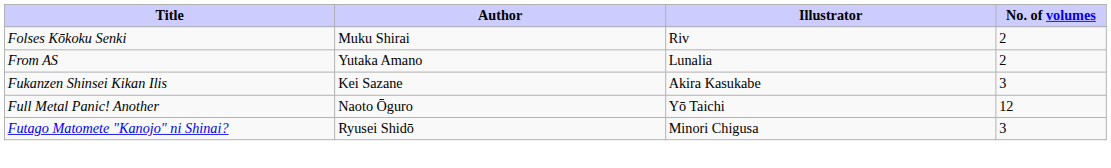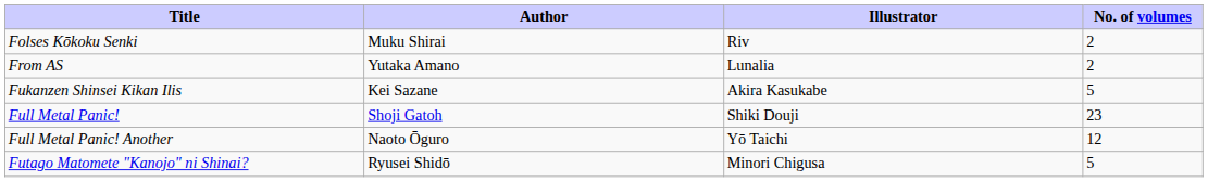 <table class="wikitable" style="width: 98%;">
 <tr>
 <th width=30% style="background:#ccf;">Title</th>
 <th width=30% style="background:#ccf;">Author</th>
 <th width=30% style="background:#ccf;">Illustrator</th>
 <th width=10% style="background:#ccf;">No. of <a href='#'>volumes</a></th>
 </tr>
 <tr>
 <td><em>Folses Kōkoku Senki</em></td>
 <td>Muku Shirai</td>
 <td>Riv</td>
 <td>2</td>
 </tr>
 <tr>
 <td><em>From AS</em></td>
 <td>Yutaka Amano</td>
 <td>Lunalia</td>
 <td>2</td>
 </tr>
 <tr>
 <td><em>Fukanzen Shinsei Kikan Ilis</em></td>
 <td>Kei Sazane</td>
 <td>Akira Kasukabe</td>
-<td>3</td>
+<td>5</td>
+</tr>
+<tr>
+<td><em><a href='#'>Full Metal Panic!</a></em></td>
+<td><a href='#'>Shoji Gatoh</a></td>
+<td>Shiki Douji</td>
+<td>23</td>
 </tr>
 <tr>
 <td><em>Full Metal Panic! Another</em></td>
 <td>Naoto Ōguro</td>
 <td>Yō Taichi</td>
 <td>12</td>
 </tr>
 <tr>
 <td><em><a href='#'>Futago Matomete "Kanojo" ni Shinai?</a></em></td>
 <td>Ryusei Shidō</td>
 <td>Minori Chigusa</td>
-<td>3</td>
+<td>5</td>
 </tr>
 </table>
